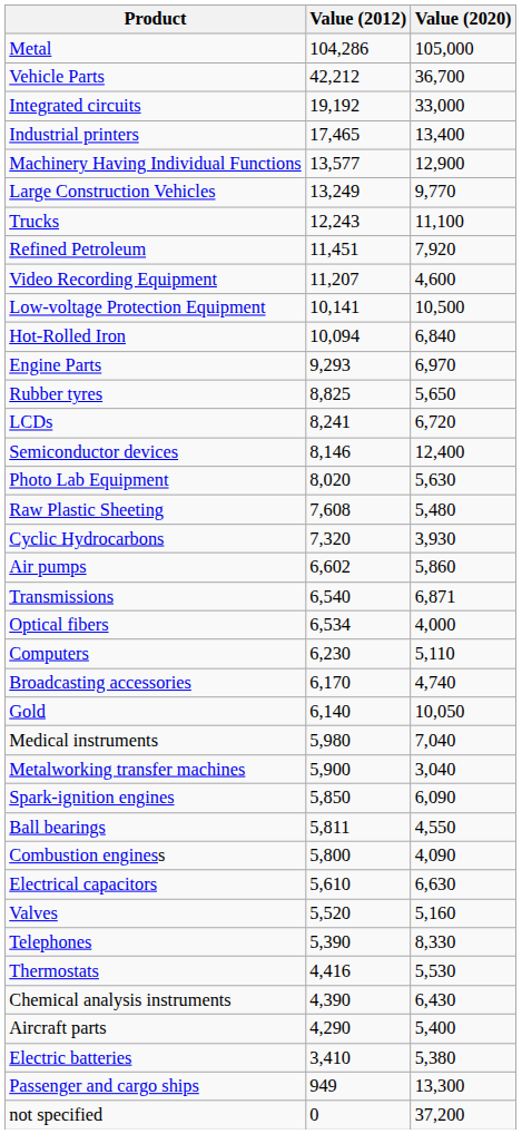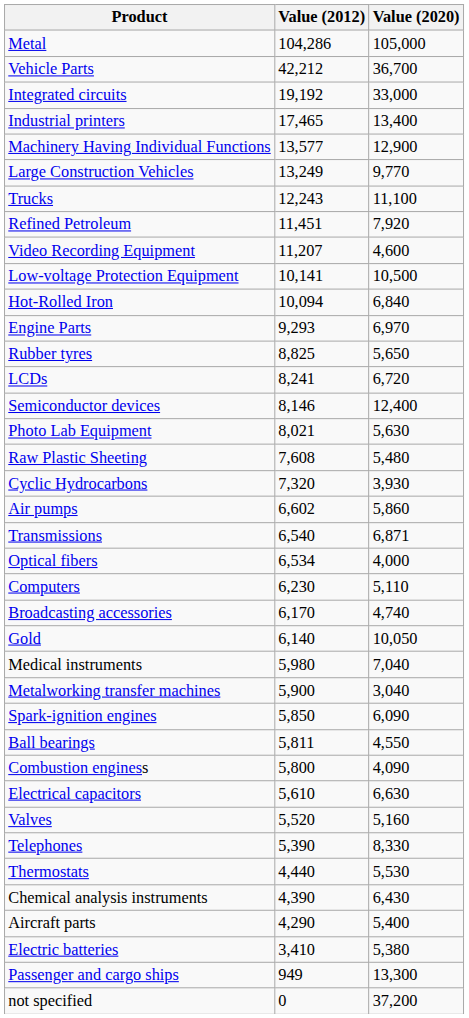 <table class="wikitable sortable plainrowheads" ;">
 <tr>
 <th scope="col">Product</th>
 <th scope="col">Value (2012)</th>
 <th scope="col">Value (2020)</th>
 </tr>
 <tr>
 <td><a href='#'>Metal</a></td>
 <td>104,286</td>
 <td>105,000</td>
 </tr>
 <tr>
 <td><a href='#'>Vehicle Parts</a></td>
 <td>42,212</td>
 <td>36,700</td>
 </tr>
 <tr>
 <td><a href='#'>Integrated circuits</a></td>
 <td>19,192</td>
 <td>33,000</td>
 </tr>
 <tr>
 <td><a href='#'>Industrial printers</a></td>
 <td>17,465</td>
 <td>13,400</td>
 </tr>
 <tr>
 <td><a href='#'>Machinery Having Individual Functions</a></td>
 <td>13,577</td>
 <td>12,900</td>
 </tr>
 <tr>
 <td><a href='#'>Large Construction Vehicles</a></td>
 <td>13,249</td>
 <td>9,770</td>
 </tr>
 <tr>
 <td><a href='#'>Trucks</a></td>
 <td>12,243</td>
 <td>11,100</td>
 </tr>
 <tr>
 <td><a href='#'>Refined Petroleum</a></td>
 <td>11,451</td>
 <td>7,920</td>
 </tr>
 <tr>
 <td><a href='#'>Video Recording Equipment</a></td>
 <td>11,207</td>
 <td>4,600</td>
 </tr>
 <tr>
 <td><a href='#'>Low-voltage Protection Equipment</a></td>
 <td>10,141</td>
 <td>10,500</td>
 </tr>
 <tr>
 <td><a href='#'>Hot-Rolled Iron</a></td>
 <td>10,094</td>
 <td>6,840</td>
 </tr>
 <tr>
 <td><a href='#'>Engine Parts</a></td>
 <td>9,293</td>
 <td>6,970</td>
 </tr>
 <tr>
 <td><a href='#'>Rubber tyres</a></td>
 <td>8,825</td>
 <td>5,650</td>
 </tr>
 <tr>
 <td><a href='#'>LCDs</a></td>
 <td>8,241</td>
 <td>6,720</td>
 </tr>
 <tr>
 <td><a href='#'>Semiconductor devices</a></td>
 <td>8,146</td>
 <td>12,400</td>
 </tr>
 <tr>
 <td><a href='#'>Photo Lab Equipment</a></td>
-<td>8,020</td>
+<td>8,021</td>
 <td>5,630</td>
 </tr>
 <tr>
 <td><a href='#'>Raw Plastic Sheeting</a></td>
 <td>7,608</td>
 <td>5,480</td>
 </tr>
 <tr>
 <td><a href='#'>Cyclic Hydrocarbons</a></td>
 <td>7,320</td>
 <td>3,930</td>
 </tr>
 <tr>
 <td><a href='#'>Air pumps</a></td>
 <td>6,602</td>
 <td>5,860</td>
 </tr>
 <tr>
 <td><a href='#'>Transmissions</a></td>
 <td>6,540</td>
 <td>6,871</td>
 </tr>
 <tr>
 <td><a href='#'>Optical fibers</a></td>
 <td>6,534</td>
 <td>4,000</td>
 </tr>
 <tr>
 <td><a href='#'>Computers</a></td>
 <td>6,230</td>
 <td>5,110</td>
 </tr>
 <tr>
 <td><a href='#'>Broadcasting accessories</a></td>
 <td>6,170</td>
 <td>4,740</td>
 </tr>
 <tr>
 <td><a href='#'>Gold</a></td>
 <td>6,140</td>
 <td>10,050</td>
 </tr>
 <tr>
 <td>Medical instruments</td>
 <td>5,980</td>
 <td>7,040</td>
 </tr>
 <tr>
 <td><a href='#'>Metalworking transfer machines</a></td>
 <td>5,900</td>
 <td>3,040</td>
 </tr>
 <tr>
 <td><a href='#'>Spark-ignition engines</a></td>
 <td>5,850</td>
 <td>6,090</td>
 </tr>
 <tr>
 <td><a href='#'>Ball bearings</a></td>
 <td>5,811</td>
 <td>4,550</td>
 </tr>
 <tr>
 <td><a href='#'>Combustion engines</a>s</td>
 <td>5,800</td>
 <td>4,090</td>
 </tr>
 <tr>
 <td><a href='#'>Electrical capacitors</a></td>
 <td>5,610</td>
 <td>6,630</td>
 </tr>
 <tr>
 <td><a href='#'>Valves</a></td>
 <td>5,520</td>
 <td>5,160</td>
 </tr>
 <tr>
 <td><a href='#'>Telephones</a></td>
 <td>5,390</td>
 <td>8,330</td>
 </tr>
 <tr>
 <td><a href='#'>Thermostats</a></td>
-<td>4,416</td>
+<td>4,440</td>
 <td>5,530</td>
 </tr>
 <tr>
 <td>Chemical analysis instruments</td>
 <td>4,390</td>
 <td>6,430</td>
 </tr>
 <tr>
 <td>Aircraft parts</td>
 <td>4,290</td>
 <td>5,400</td>
 </tr>
 <tr>
 <td><a href='#'>Electric batteries</a></td>
 <td>3,410</td>
 <td>5,380</td>
 </tr>
 <tr>
 <td><a href='#'>Passenger and cargo ships</a></td>
 <td>949</td>
 <td>13,300</td>
 </tr>
 <tr>
 <td>not specified</td>
 <td>0</td>
 <td>37,200</td>
 </tr>
 </table>
